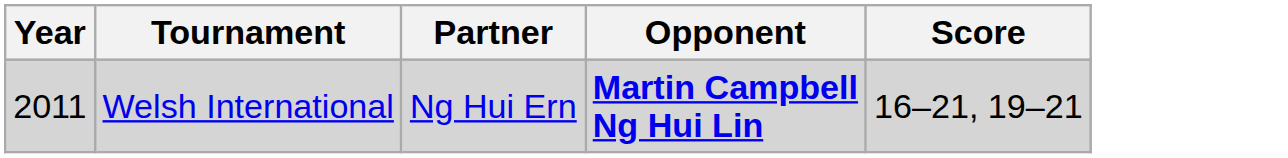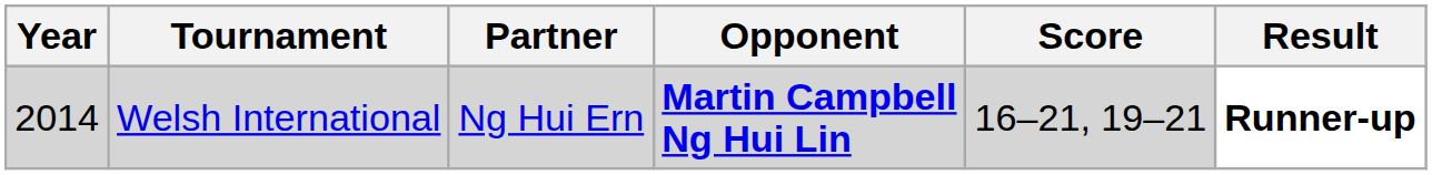 <table class="sortable wikitable" style="font-size: 90%;">
 <tr>
 <th>Year</th>
 <th>Tournament</th>
 <th>Partner</th>
 <th>Opponent</th>
 <th>Score</th>
+<th>Result</th>
 </tr>
 <tr style="background:#D5D5D5">
-<td align="center">2011</td>
+<td align="center">2014</td>
 <td align="left"><a href='#'>Welsh International</a></td>
 <td align="left"> <a href='#'>Ng Hui Ern</a></td>
 <td align="left"><strong> <a href='#'>Martin Campbell</a> <br>  <a href='#'>Ng Hui Lin</a></strong></td>
 <td align="left">16–21, 19–21</td>
+<td style="text-align:left; background:white"> <strong>Runner-up</strong></td>
 </tr>
 </table>
